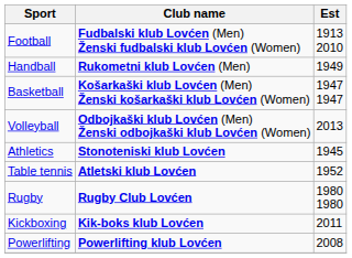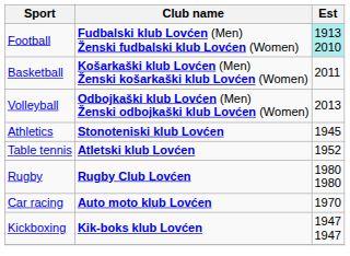 <table class="wikitable" style="text-align:left">
 <tr>
 <th>Sport</th>
 <th>Club name</th>
 <th>Est</th>
 </tr>
 <tr>
 <td><a href='#'>Football</a></td>
 <td><strong><a href='#'>Fudbalski klub Lovćen</a></strong> (Men)<br><strong><a href='#'>Ženski fudbalski klub Lovćen</a></strong> (Women)</td>
-<td>1913<br>2010</td>
-</tr>
-<tr>
-<td><a href='#'>Handball</a></td>
-<td><strong><a href='#'>Rukometni klub Lovćen</a></strong> (Men)</td>
-<td>1949</td>
+<td style="background: paleturquoise;">1913<br>2010</td>
 </tr>
 <tr>
 <td><a href='#'>Basketball</a></td>
 <td><strong><a href='#'>Košarkaški klub Lovćen</a></strong> (Men)<br><strong><a href='#'>Ženski košarkaški klub Lovćen</a></strong> (Women)</td>
-<td>1947<br>1947</td>
+<td>2011</td>
 </tr>
 <tr>
 <td><a href='#'>Volleyball</a></td>
 <td><strong><a href='#'>Odbojkaški klub Lovćen</a></strong> (Men)<br><strong><a href='#'>Ženski odbojkaški klub Lovćen</a></strong> (Women)</td>
 <td>2013</td>
 </tr>
 <tr>
 <td><a href='#'>Athletics</a></td>
 <td><strong><a href='#'>Stonoteniski klub Lovćen</a></strong></td>
 <td>1945</td>
 </tr>
 <tr>
 <td><a href='#'>Table tennis</a></td>
 <td><strong><a href='#'>Atletski klub Lovćen</a></strong></td>
 <td>1952</td>
 </tr>
 <tr>
 <td><a href='#'>Rugby</a></td>
 <td><strong><a href='#'>Rugby Club Lovćen</a></strong></td>
 <td>1980<br>1980</td>
 </tr>
 <tr>
+<td><a href='#'>Car racing</a></td>
+<td><strong><a href='#'>Auto moto klub Lovćen</a></strong></td>
+<td>1970</td>
+</tr>
+<tr>
 <td><a href='#'>Kickboxing</a></td>
 <td><strong><a href='#'>Kik-boks klub Lovćen</a></strong></td>
-<td>2011</td>
-</tr>
-<tr>
-<td><a href='#'>Powerlifting</a></td>
-<td><strong><a href='#'>Powerlifting klub Lovćen</a></strong></td>
-<td>2008</td>
+<td>1947<br>1947</td>
 </tr>
 <tr>
 </tr>
 </table>
